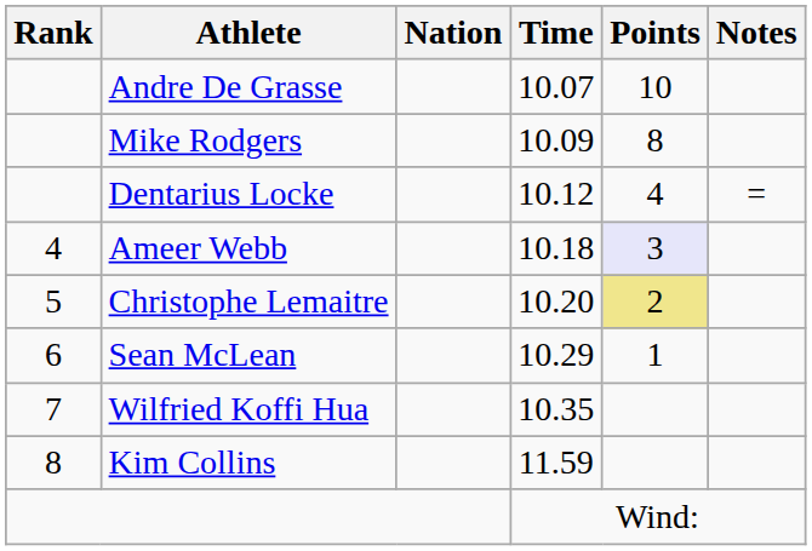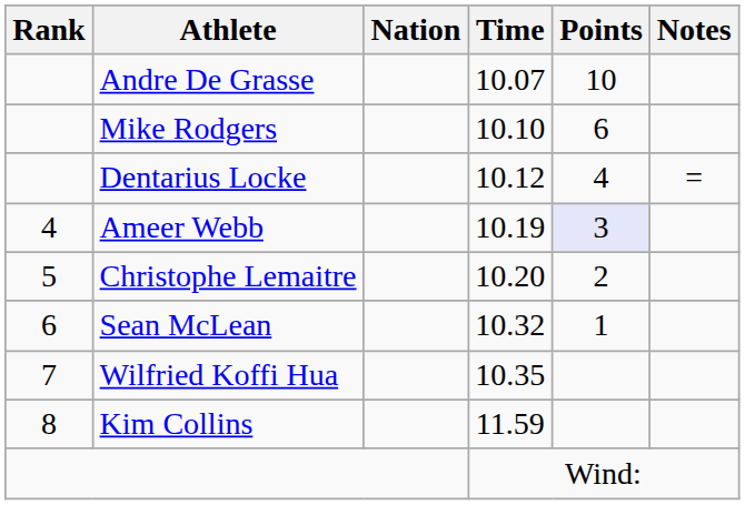 <table class="wikitable sortable" style="text-align:center;">
 <tr>
 <th scope="col" style="width: 10px;">Rank</th>
 <th scope="col">Athlete</th>
 <th scope="col">Nation</th>
 <th scope="col">Time</th>
 <th scope="col">Points</th>
 <th scope="col">Notes</th>
 </tr>
 <tr>
 <td></td>
 <td align=left><a href='#'>Andre De Grasse</a></td>
 <td align=left></td>
 <td>10.07</td>
 <td>10</td>
 <td></td>
 </tr>
 <tr>
 <td></td>
 <td align=left><a href='#'>Mike Rodgers</a></td>
 <td align=left></td>
-<td>10.09</td>
-<td>8</td>
+<td>10.10</td>
+<td>6</td>
 <td></td>
 </tr>
 <tr>
 <td></td>
 <td align=left><a href='#'>Dentarius Locke</a></td>
 <td align=left></td>
 <td>10.12</td>
 <td>4</td>
 <td>=</td>
 </tr>
 <tr>
 <td>4</td>
 <td align=left><a href='#'>Ameer Webb</a></td>
 <td align=left></td>
-<td>10.18</td>
+<td>10.19</td>
 <td style="background: lavender;">3</td>
 <td></td>
 </tr>
 <tr>
 <td>5</td>
 <td align=left><a href='#'>Christophe Lemaitre</a></td>
 <td align=left></td>
 <td>10.20</td>
-<td style="background: khaki;">2</td>
+<td>2</td>
 <td></td>
 </tr>
 <tr>
 <td>6</td>
 <td align=left><a href='#'>Sean McLean</a></td>
 <td align=left></td>
-<td>10.29</td>
+<td>10.32</td>
 <td>1</td>
 <td></td>
 </tr>
 <tr>
 <td>7</td>
 <td align=left><a href='#'>Wilfried Koffi Hua</a></td>
 <td align=left></td>
 <td>10.35</td>
 <td></td>
 <td></td>
 </tr>
 <tr>
 <td>8</td>
 <td align=left><a href='#'>Kim Collins</a></td>
 <td align=left></td>
 <td>11.59</td>
 <td></td>
 <td></td>
 </tr>
 <tr class="sortbottom">
 <td colspan="3"></td>
 <td colspan="3">Wind: </td>
 </tr>
 </table>
